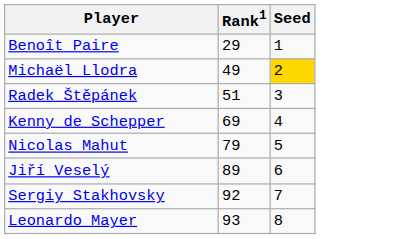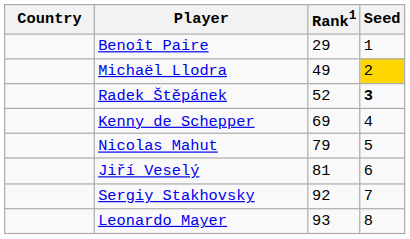 <table class="sortable wikitable">
 <tr>
+<th width="70">Country</th>
 <th width="175">Player</th>
 <th>Rank<sup>1</sup></th>
 <th>Seed</th>
 </tr>
 <tr>
+<td></td>
 <td><a href='#'>Benoît Paire</a></td>
 <td>29</td>
 <td>1</td>
 </tr>
 <tr>
+<td></td>
 <td><a href='#'>Michaël Llodra</a></td>
 <td>49</td>
 <td style="background: gold;">2</td>
 </tr>
 <tr>
+<td></td>
 <td><a href='#'>Radek Štěpánek</a></td>
-<td>51</td>
-<td>3</td>
+<td>52</td>
+<td><strong>3</strong></td>
 </tr>
 <tr>
+<td></td>
 <td><a href='#'>Kenny de Schepper</a></td>
 <td>69</td>
 <td>4</td>
 </tr>
 <tr>
+<td></td>
 <td><a href='#'>Nicolas Mahut</a></td>
 <td>79</td>
 <td>5</td>
 </tr>
 <tr>
+<td></td>
 <td><a href='#'>Jiří Veselý</a></td>
-<td>89</td>
+<td>81</td>
 <td>6</td>
 </tr>
 <tr>
+<td></td>
 <td><a href='#'>Sergiy Stakhovsky</a></td>
 <td>92</td>
 <td>7</td>
 </tr>
 <tr>
+<td></td>
 <td><a href='#'>Leonardo Mayer</a></td>
 <td>93</td>
 <td>8</td>
 </tr>
 </table>
